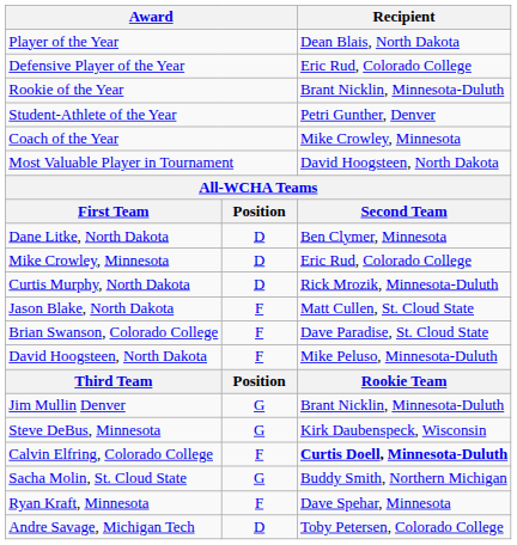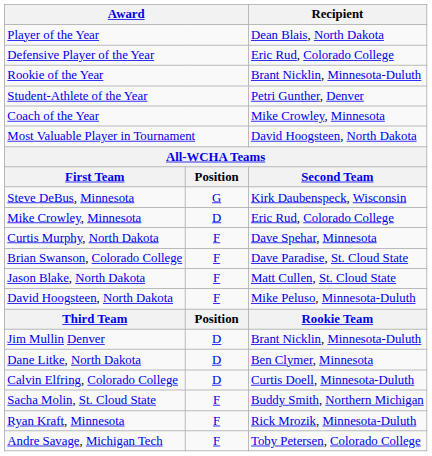 <table class="wikitable">
 <tr>
 <th colspan=2><a href='#'>Award</a></th>
 <th>Recipient</th>
 </tr>
 <tr>
 <td colspan=2><a href='#'>Player of the Year</a></td>
 <td><a href='#'>Dean Blais</a>, <a href='#'>North Dakota</a></td>
 </tr>
 <tr>
 <td colspan=2><a href='#'>Defensive Player of the Year</a></td>
 <td><a href='#'>Eric Rud</a>, <a href='#'>Colorado College</a></td>
 </tr>
 <tr>
 <td colspan=2><a href='#'>Rookie of the Year</a></td>
 <td><a href='#'>Brant Nicklin</a>, <a href='#'>Minnesota-Duluth</a></td>
 </tr>
 <tr>
 <td colspan=2><a href='#'>Student-Athlete of the Year</a></td>
 <td><a href='#'>Petri Gunther</a>, <a href='#'>Denver</a></td>
 </tr>
 <tr>
 <td colspan=2><a href='#'>Coach of the Year</a></td>
 <td><a href='#'>Mike Crowley</a>, <a href='#'>Minnesota</a></td>
 </tr>
 <tr>
 <td colspan=2><a href='#'>Most Valuable Player in Tournament</a></td>
 <td><a href='#'>David Hoogsteen</a>, <a href='#'>North Dakota</a></td>
 </tr>
 <tr>
 <th colspan=3><a href='#'>All-WCHA Teams</a></th>
 </tr>
 <tr>
 <th><a href='#'>First Team</a></th>
 <th>  Position  </th>
 <th><a href='#'>Second Team</a></th>
 </tr>
 <tr>
-<td><a href='#'>Dane Litke</a>, <a href='#'>North Dakota</a></td>
-<td align=center><a href='#'>D</a></td>
-<td><a href='#'>Ben Clymer</a>, <a href='#'>Minnesota</a></td>
+<td><a href='#'>Steve DeBus</a>, <a href='#'>Minnesota</a></td>
+<td align=center><a href='#'>G</a></td>
+<td><a href='#'>Kirk Daubenspeck</a>, <a href='#'>Wisconsin</a></td>
 </tr>
 <tr>
 <td><a href='#'>Mike Crowley</a>, <a href='#'>Minnesota</a></td>
 <td align=center><a href='#'>D</a></td>
 <td><a href='#'>Eric Rud</a>, <a href='#'>Colorado College</a></td>
 </tr>
 <tr>
 <td><a href='#'>Curtis Murphy</a>, <a href='#'>North Dakota</a></td>
-<td align=center><a href='#'>D</a></td>
-<td><a href='#'>Rick Mrozik</a>, <a href='#'>Minnesota-Duluth</a></td>
+<td align=center><a href='#'>F</a></td>
+<td><a href='#'>Dave Spehar</a>, <a href='#'>Minnesota</a></td>
+</tr>
+<tr>
+<td><a href='#'>Brian Swanson</a>, <a href='#'>Colorado College</a></td>
+<td align=center><a href='#'>F</a></td>
+<td><a href='#'>Dave Paradise</a>, <a href='#'>St. Cloud State</a></td>
 </tr>
 <tr>
 <td><a href='#'>Jason Blake</a>, <a href='#'>North Dakota</a></td>
 <td align=center><a href='#'>F</a></td>
 <td><a href='#'>Matt Cullen</a>, <a href='#'>St. Cloud State</a></td>
-</tr>
-<tr>
-<td><a href='#'>Brian Swanson</a>, <a href='#'>Colorado College</a></td>
-<td align=center><a href='#'>F</a></td>
-<td><a href='#'>Dave Paradise</a>, <a href='#'>St. Cloud State</a></td>
 </tr>
 <tr>
 <td><a href='#'>David Hoogsteen</a>, <a href='#'>North Dakota</a></td>
 <td align=center><a href='#'>F</a></td>
 <td><a href='#'>Mike Peluso</a>, <a href='#'>Minnesota-Duluth</a></td>
 </tr>
 <tr>
 <th><a href='#'>Third Team</a></th>
 <th>  Position  </th>
 <th><a href='#'>Rookie Team</a></th>
 </tr>
 <tr>
 <td><a href='#'>Jim Mullin</a> <a href='#'>Denver</a></td>
-<td align=center><a href='#'>G</a></td>
+<td align=center><a href='#'>D</a></td>
 <td><a href='#'>Brant Nicklin</a>, <a href='#'>Minnesota-Duluth</a></td>
 </tr>
 <tr>
-<td><a href='#'>Steve DeBus</a>, <a href='#'>Minnesota</a></td>
-<td align=center><a href='#'>G</a></td>
-<td><a href='#'>Kirk Daubenspeck</a>, <a href='#'>Wisconsin</a></td>
+<td><a href='#'>Dane Litke</a>, <a href='#'>North Dakota</a></td>
+<td align=center><a href='#'>D</a></td>
+<td><a href='#'>Ben Clymer</a>, <a href='#'>Minnesota</a></td>
 </tr>
 <tr>
 <td><a href='#'>Calvin Elfring</a>, <a href='#'>Colorado College</a></td>
-<td align=center><a href='#'>F</a></td>
-<td><strong><a href='#'>Curtis Doell</a>, <a href='#'>Minnesota-Duluth</a></strong></td>
+<td align=center><a href='#'>D</a></td>
+<td><a href='#'>Curtis Doell</a>, <a href='#'>Minnesota-Duluth</a></td>
 </tr>
 <tr>
 <td><a href='#'>Sacha Molin</a>, <a href='#'>St. Cloud State</a></td>
-<td align=center><a href='#'>G</a></td>
+<td align=center><a href='#'>F</a></td>
 <td><a href='#'>Buddy Smith</a>, <a href='#'>Northern Michigan</a></td>
 </tr>
 <tr>
 <td><a href='#'>Ryan Kraft</a>, <a href='#'>Minnesota</a></td>
 <td align=center><a href='#'>F</a></td>
-<td><a href='#'>Dave Spehar</a>, <a href='#'>Minnesota</a></td>
+<td><a href='#'>Rick Mrozik</a>, <a href='#'>Minnesota-Duluth</a></td>
 </tr>
 <tr>
 <td><a href='#'>Andre Savage</a>, <a href='#'>Michigan Tech</a></td>
-<td align=center><a href='#'>D</a></td>
+<td align=center><a href='#'>F</a></td>
 <td><a href='#'>Toby Petersen</a>, <a href='#'>Colorado College</a></td>
 </tr>
 </table>
